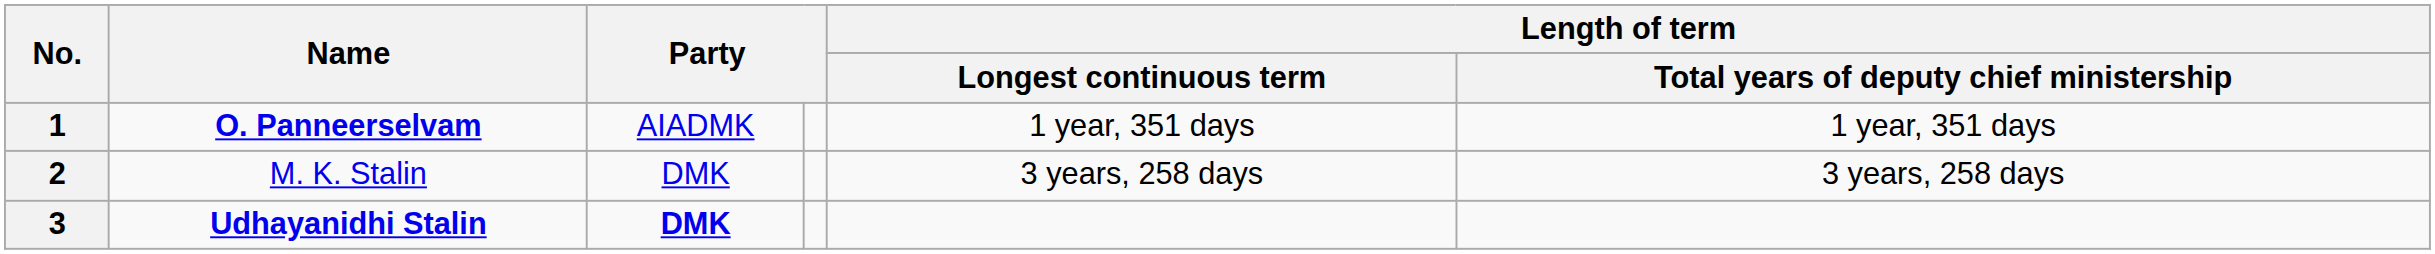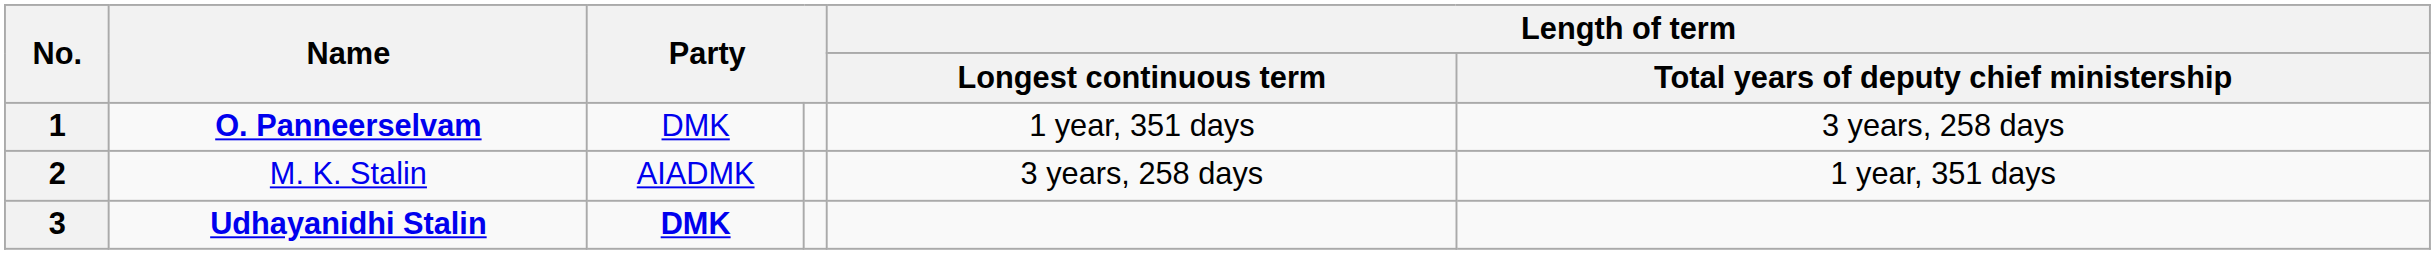 <table class="wikitable sortable" style="width:100%; text-align:center">
 <tr>
 <th rowspan=2>No.</th>
 <th rowspan=2>Name</th>
 <th rowspan=2 colspan=2>Party</th>
 <th colspan=2>Length of term</th>
 </tr>
 <tr>
 <th>Longest continuous term</th>
 <th>Total years of deputy chief ministership</th>
 </tr>
 <tr>
 <th>1</th>
 <td><strong><a href='#'>O. Panneerselvam</a></strong></td>
-<td><a href='#'>AIADMK</a></td>
+<td><a href='#'>DMK</a></td>
 <td></td>
 <td>1 year, 351 days</td>
-<td>1 year, 351 days</td>
+<td>3 years, 258 days</td>
 </tr>
 <tr>
 <th>2</th>
 <td><a href='#'>M. K. Stalin</a></td>
-<td><a href='#'>DMK</a></td>
+<td><a href='#'>AIADMK</a></td>
 <td></td>
 <td>3 years, 258 days</td>
-<td>3 years, 258 days</td>
+<td>1 year, 351 days</td>
 </tr>
 <tr>
 <th>3</th>
 <td><strong><a href='#'>Udhayanidhi Stalin</a></strong></td>
 <td><strong><a href='#'>DMK</a></strong></td>
 <td></td>
 <td><strong></strong></td>
 <td><strong></strong></td>
 </tr>
 </table>
